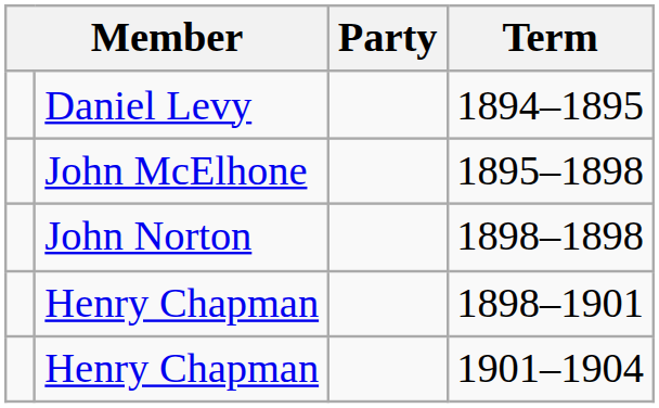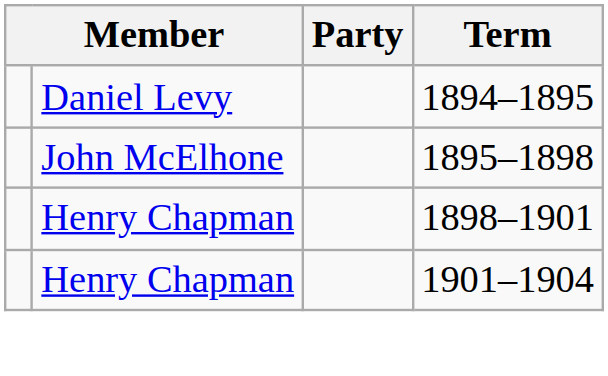 <table class="wikitable">
 <tr>
 <th colspan="2">Member</th>
 <th>Party</th>
 <th>Term</th>
 </tr>
 <tr>
 <td> </td>
 <td><a href='#'>Daniel Levy</a></td>
 <td></td>
 <td>1894–1895</td>
 </tr>
 <tr>
 <td> </td>
 <td><a href='#'>John McElhone</a></td>
 <td></td>
 <td>1895–1898</td>
 </tr>
 <tr>
 <td> </td>
-<td><a href='#'>John Norton</a></td>
-<td></td>
-<td>1898–1898</td>
-</tr>
-<tr>
-<td> </td>
 <td><a href='#'>Henry Chapman</a></td>
 <td></td>
 <td>1898–1901</td>
 </tr>
 <tr>
 <td> </td>
 <td><a href='#'>Henry Chapman</a></td>
 <td></td>
 <td>1901–1904</td>
 </tr>
 </table>
